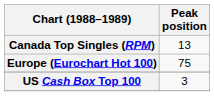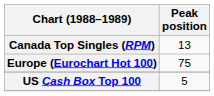 <table class="wikitable sortable plainrowheaders" style="text-align:center">
 <tr>
 <th scope="col">Chart (1988–1989)</th>
 <th scope="col">Peak<br>position</th>
 </tr>
 <tr>
 <th scope="row">Canada Top Singles (<em><a href='#'>RPM</a></em>)</th>
 <td>13</td>
 </tr>
 <tr>
 <th scope="row">Europe (<a href='#'>Eurochart Hot 100</a>)</th>
 <td>75</td>
 </tr>
 <tr>
 </tr>
 <tr>
 </tr>
 <tr>
 </tr>
 <tr>
 </tr>
 <tr>
 </tr>
 <tr>
 <th scope="row">US <a href='#'><em>Cash Box</em> Top 100</a></th>
-<td>3</td>
+<td>5</td>
 </tr>
 <tr>
 </tr>
 </table>
